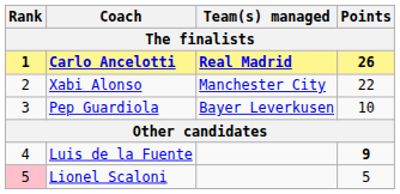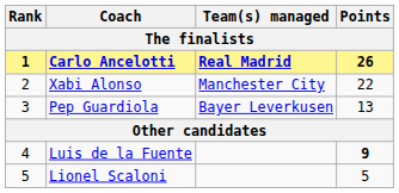 <table class="wikitable plainrowheaders sortable">
 <tr>
 <th>Rank</th>
 <th>Coach</th>
 <th>Team(s) managed</th>
 <th>Points</th>
 </tr>
 <tr>
 <th colspan="5">The finalists</th>
 </tr>
 <tr style="background-color: #FFF68F; font-weight: bold;">
 <td align="center"><strong>1</strong></td>
 <td><strong> <a href='#'>Carlo Ancelotti</a></strong></td>
 <td><strong> <a href='#'>Real Madrid</a></strong></td>
 <td align="center"><strong>26</strong></td>
 </tr>
 <tr>
 <td align="center">2</td>
 <td> <a href='#'>Xabi Alonso</a></td>
 <td> <a href='#'>Manchester City</a></td>
 <td align="center">22</td>
 </tr>
 <tr>
 <td align="center">3</td>
 <td> <a href='#'>Pep Guardiola</a></td>
 <td> <a href='#'>Bayer Leverkusen</a></td>
-<td align="center">10</td>
+<td align="center">13</td>
 </tr>
 <tr>
 <th colspan = "4">Other candidates</th>
 </tr>
 <tr>
 <td align="center">4</td>
 <td> <a href='#'>Luis de la Fuente</a></td>
 <td></td>
 <td align="center"><strong>9</strong></td>
 </tr>
 <tr>
-<td align="center" style="background: pink;">5</td>
+<td align="center">5</td>
 <td> <a href='#'>Lionel Scaloni</a></td>
 <td></td>
 <td align="center">5</td>
 </tr>
 </table>
